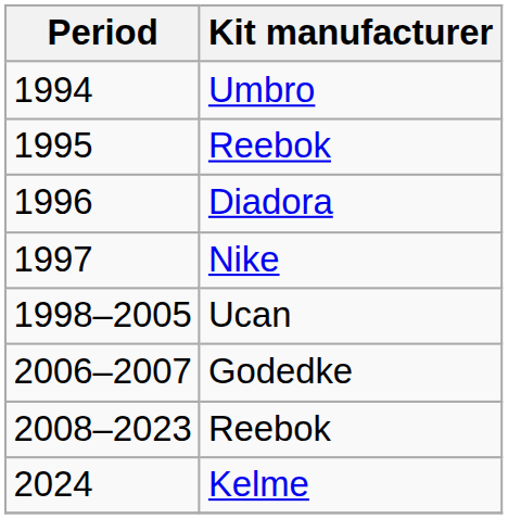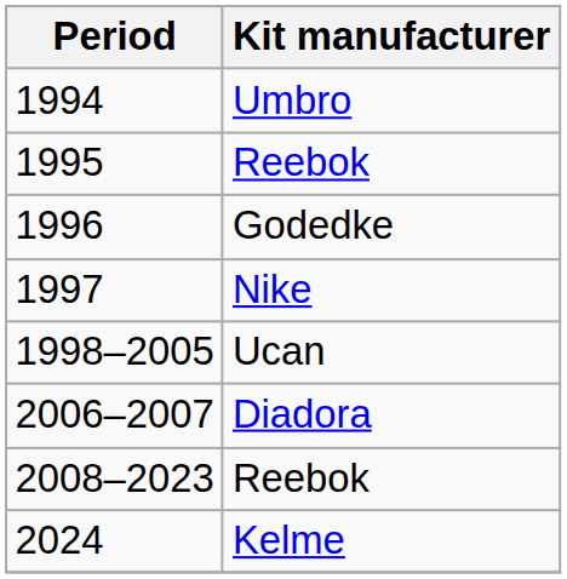 <table class="wikitable">
 <tr>
 <th>Period</th>
 <th>Kit manufacturer</th>
 </tr>
 <tr>
 <td>1994</td>
 <td><a href='#'>Umbro</a></td>
 </tr>
 <tr>
 <td>1995</td>
 <td><a href='#'>Reebok</a></td>
 </tr>
 <tr>
 <td>1996</td>
-<td><a href='#'>Diadora</a></td>
+<td>Godedke</td>
 </tr>
 <tr>
 <td>1997</td>
 <td><a href='#'>Nike</a></td>
 </tr>
 <tr>
 <td>1998–2005</td>
 <td>Ucan</td>
 </tr>
 <tr>
 <td>2006–2007</td>
-<td>Godedke</td>
+<td><a href='#'>Diadora</a></td>
 </tr>
 <tr>
 <td>2008–2023</td>
 <td>Reebok</td>
 </tr>
 <tr>
 <td>2024</td>
 <td><a href='#'>Kelme</a></td>
 </tr>
 <tr>
 </tr>
 </table>
